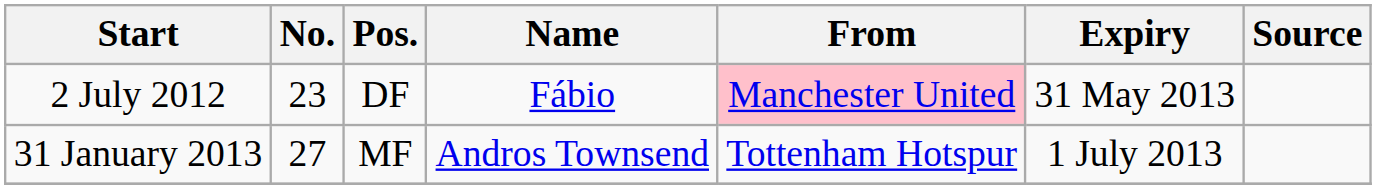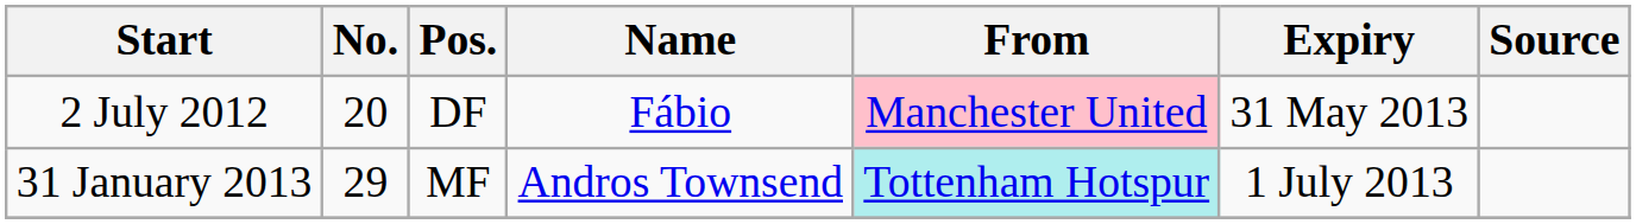 <table class="wikitable" style="text-align:center">
 <tr>
 <th>Start</th>
 <th>No.</th>
 <th>Pos.</th>
 <th>Name</th>
 <th>From</th>
 <th>Expiry</th>
 <th>Source</th>
 </tr>
 <tr>
 <td>2 July 2012</td>
-<td>23</td>
+<td>20</td>
 <td>DF</td>
 <td> <a href='#'>Fábio</a></td>
 <td style="background: pink;"> <a href='#'>Manchester United</a></td>
 <td>31 May 2013</td>
 <td></td>
 </tr>
 <tr>
 <td>31 January 2013</td>
-<td>27</td>
+<td>29</td>
 <td>MF</td>
 <td> <a href='#'>Andros Townsend</a></td>
-<td> <a href='#'>Tottenham Hotspur</a></td>
+<td style="background: paleturquoise;"> <a href='#'>Tottenham Hotspur</a></td>
 <td>1 July 2013</td>
 <td></td>
 </tr>
 <tr>
 </tr>
 </table>
